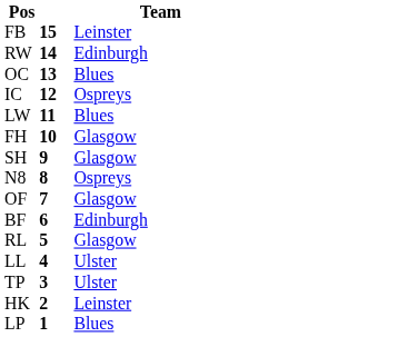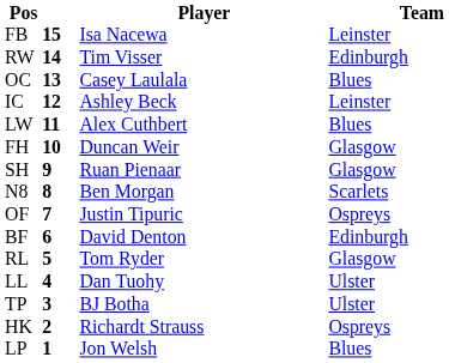 <table style="font-size: 95%" cellspacing="0" cellpadding="0">
 <tr>
 <th width="30">Pos</th>
 <th width="30"></th>
+<th style="width:200px;">Player</th>
 <th style="width:150px;">Team</th>
 </tr>
 <tr>
 <td>FB</td>
 <td><strong>15</strong></td>
+<td> <a href='#'>Isa Nacewa</a></td>
 <td><a href='#'>Leinster</a></td>
 </tr>
 <tr>
 <td>RW</td>
 <td><strong>14</strong></td>
+<td> <a href='#'>Tim Visser</a></td>
 <td><a href='#'>Edinburgh</a></td>
 </tr>
 <tr>
 <td>OC</td>
 <td><strong>13</strong></td>
+<td> <a href='#'>Casey Laulala</a></td>
 <td><a href='#'>Blues</a></td>
 </tr>
 <tr>
 <td>IC</td>
 <td><strong>12</strong></td>
-<td><a href='#'>Ospreys</a></td>
+<td> <a href='#'>Ashley Beck</a></td>
+<td><a href='#'>Leinster</a></td>
 </tr>
 <tr>
 <td>LW</td>
 <td><strong>11</strong></td>
+<td> <a href='#'>Alex Cuthbert</a></td>
 <td><a href='#'>Blues</a></td>
 </tr>
 <tr>
 <td>FH</td>
 <td><strong>10</strong></td>
+<td> <a href='#'>Duncan Weir</a></td>
 <td><a href='#'>Glasgow</a></td>
 </tr>
 <tr>
 <td>SH</td>
 <td><strong>9</strong></td>
+<td> <a href='#'>Ruan Pienaar</a></td>
 <td><a href='#'>Glasgow</a></td>
 </tr>
 <tr>
 <td>N8</td>
 <td><strong>8</strong></td>
-<td><a href='#'>Ospreys</a></td>
+<td> <a href='#'>Ben Morgan</a></td>
+<td><a href='#'>Scarlets</a></td>
 </tr>
 <tr>
 <td>OF</td>
 <td><strong>7</strong></td>
-<td><a href='#'>Glasgow</a></td>
+<td> <a href='#'>Justin Tipuric</a></td>
+<td><a href='#'>Ospreys</a></td>
 </tr>
 <tr>
 <td>BF</td>
 <td><strong>6</strong></td>
+<td> <a href='#'>David Denton</a></td>
 <td><a href='#'>Edinburgh</a></td>
 </tr>
 <tr>
 <td>RL</td>
 <td><strong>5</strong></td>
+<td> <a href='#'>Tom Ryder</a></td>
 <td><a href='#'>Glasgow</a></td>
 </tr>
 <tr>
 <td>LL</td>
 <td><strong>4</strong></td>
+<td> <a href='#'>Dan Tuohy</a></td>
 <td><a href='#'>Ulster</a></td>
 </tr>
 <tr>
 <td>TP</td>
 <td><strong>3</strong></td>
+<td> <a href='#'>BJ Botha</a></td>
 <td><a href='#'>Ulster</a></td>
 </tr>
 <tr>
 <td>HK</td>
 <td><strong>2</strong></td>
-<td><a href='#'>Leinster</a></td>
+<td> <a href='#'>Richardt Strauss</a></td>
+<td><a href='#'>Ospreys</a></td>
 </tr>
 <tr>
 <td>LP</td>
 <td><strong>1</strong></td>
+<td> <a href='#'>Jon Welsh</a></td>
 <td><a href='#'>Blues</a></td>
 </tr>
 </table>
